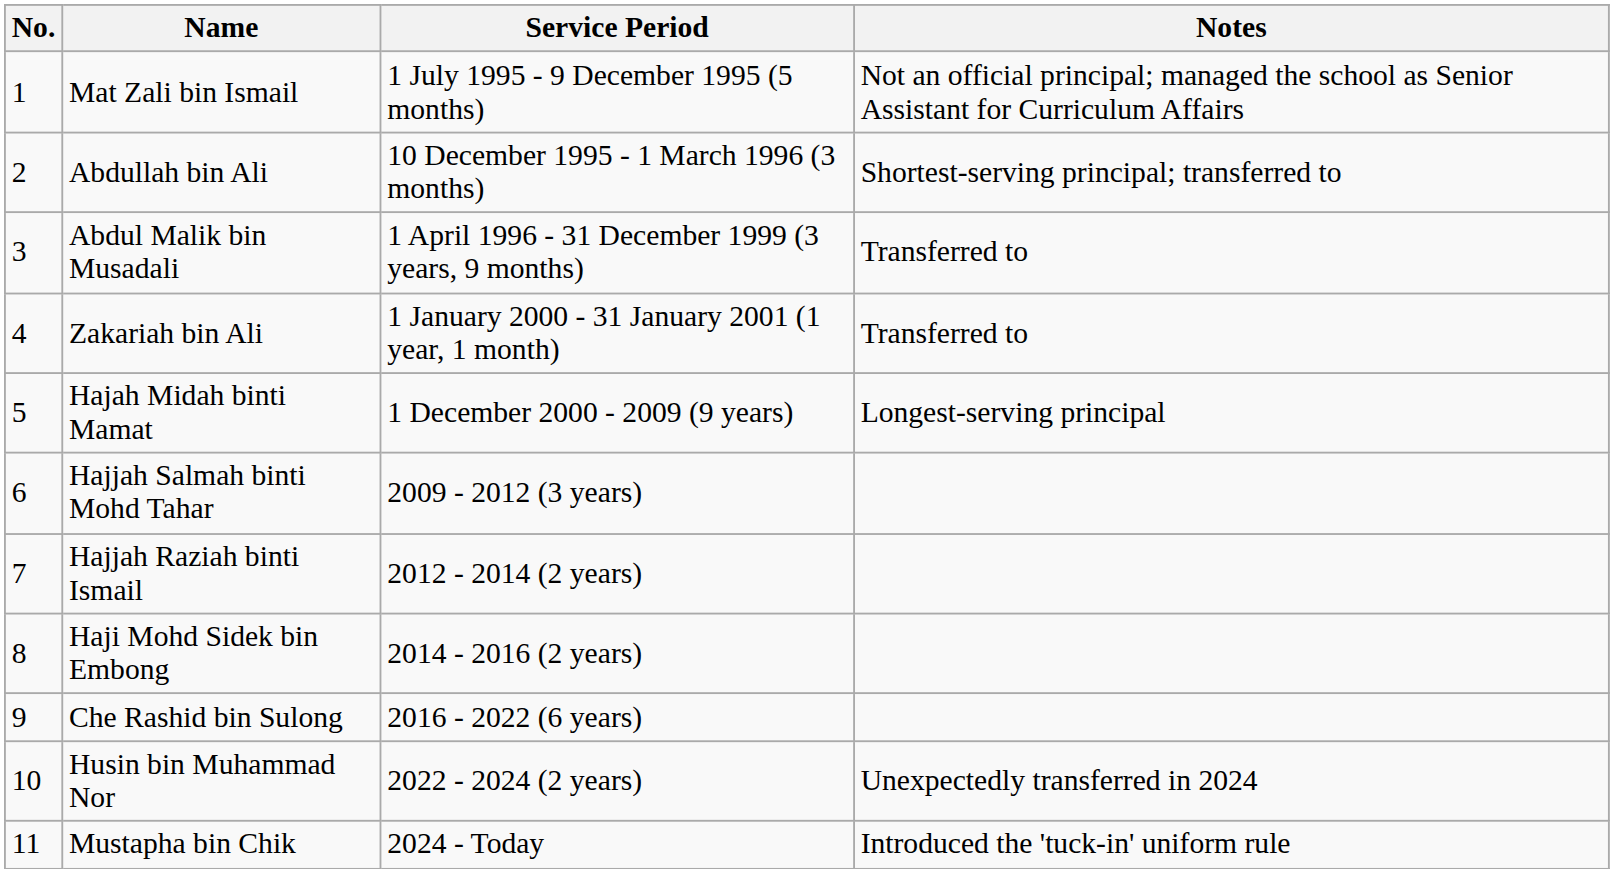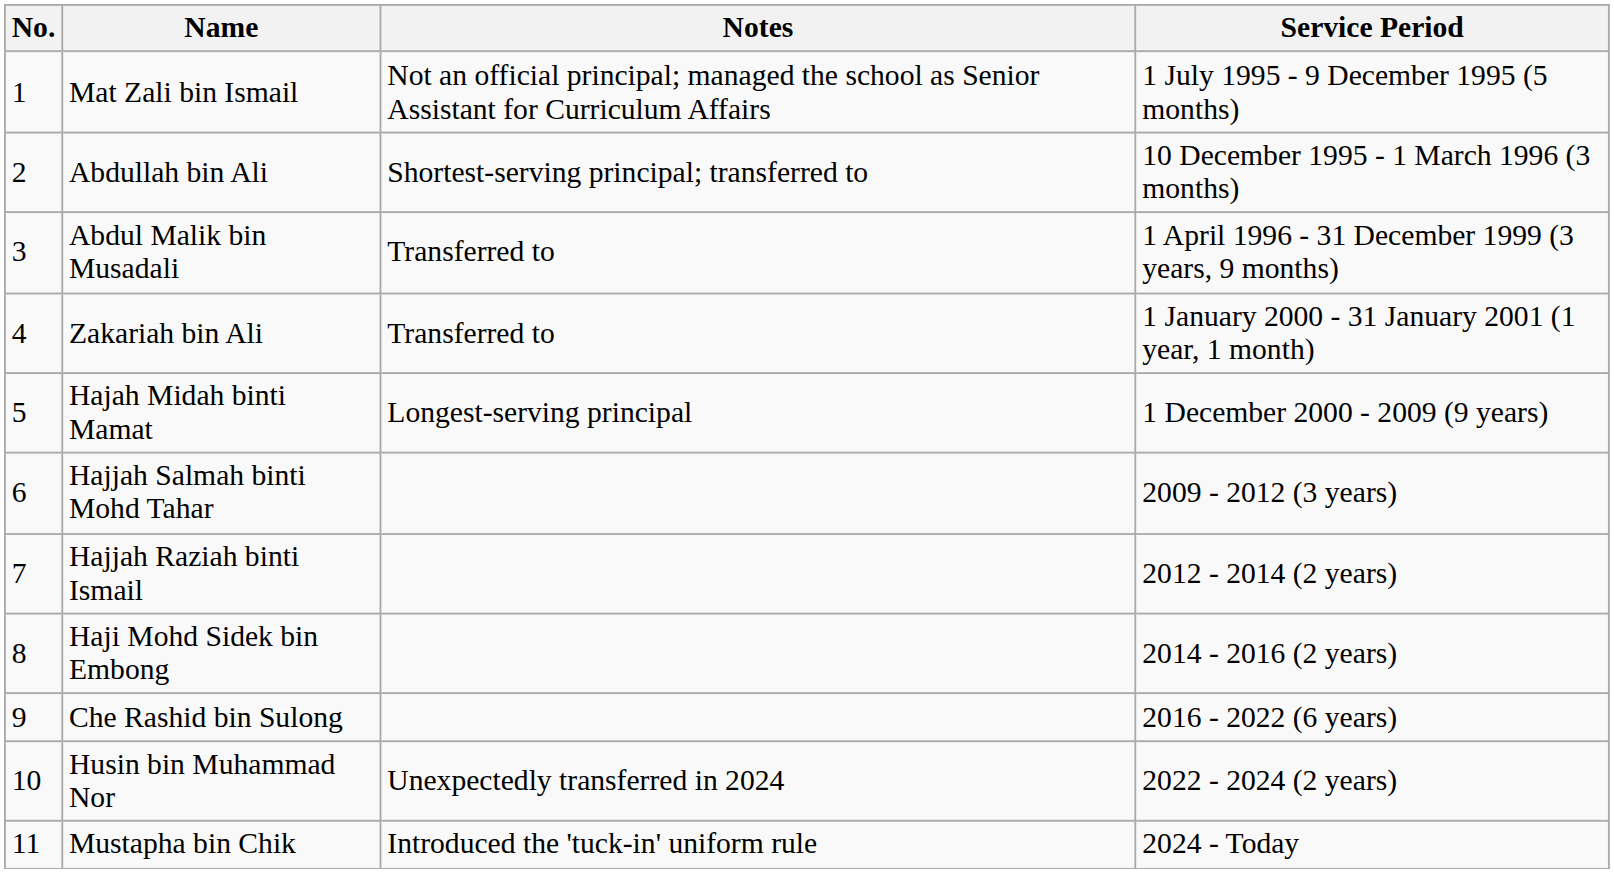 <table class="wikitable">
 <tr>
 <th>No.</th>
 <th>Name</th>
+<th>Notes</th>
 <th>Service Period</th>
-<th>Notes</th>
 </tr>
 <tr>
 <td>1</td>
 <td>Mat Zali bin Ismail</td>
+<td>Not an official principal; managed the school as Senior Assistant for Curriculum Affairs</td>
 <td>1 July 1995 - 9 December 1995 (5 months)</td>
-<td>Not an official principal; managed the school as Senior Assistant for Curriculum Affairs</td>
 </tr>
 <tr>
 <td>2</td>
 <td>Abdullah bin Ali</td>
+<td>Shortest-serving principal; transferred to </td>
 <td>10 December 1995 - 1 March 1996 (3 months)</td>
-<td>Shortest-serving principal; transferred to </td>
 </tr>
 <tr>
 <td>3</td>
 <td>Abdul Malik bin Musadali</td>
+<td>Transferred to </td>
 <td>1 April 1996 - 31 December 1999 (3 years, 9 months)</td>
-<td>Transferred to </td>
 </tr>
 <tr>
 <td>4</td>
 <td>Zakariah bin Ali</td>
+<td>Transferred to </td>
 <td>1 January 2000 - 31 January 2001 (1 year, 1 month)</td>
-<td>Transferred to </td>
 </tr>
 <tr>
 <td>5</td>
 <td>Hajah Midah binti Mamat</td>
+<td>Longest-serving principal</td>
 <td>1 December 2000 - 2009 (9 years)</td>
-<td>Longest-serving principal</td>
 </tr>
 <tr>
 <td>6</td>
 <td>Hajjah Salmah binti Mohd Tahar</td>
+<td></td>
 <td>2009 - 2012 (3 years)</td>
-<td></td>
 </tr>
 <tr>
 <td>7</td>
 <td>Hajjah Raziah binti Ismail</td>
+<td></td>
 <td>2012 - 2014 (2 years)</td>
-<td></td>
 </tr>
 <tr>
 <td>8</td>
 <td>Haji Mohd Sidek bin Embong</td>
+<td></td>
 <td>2014 - 2016 (2 years)</td>
-<td></td>
 </tr>
 <tr>
 <td>9</td>
 <td>Che Rashid bin Sulong</td>
+<td></td>
 <td>2016 - 2022 (6 years)</td>
-<td></td>
 </tr>
 <tr>
 <td>10</td>
 <td>Husin bin Muhammad Nor</td>
+<td>Unexpectedly transferred in 2024</td>
 <td>2022 - 2024 (2 years)</td>
-<td>Unexpectedly transferred in 2024</td>
 </tr>
 <tr>
 <td>11</td>
 <td>Mustapha bin Chik</td>
+<td>Introduced the 'tuck-in' uniform rule</td>
 <td>2024 - Today</td>
-<td>Introduced the 'tuck-in' uniform rule</td>
 </tr>
 </table>
